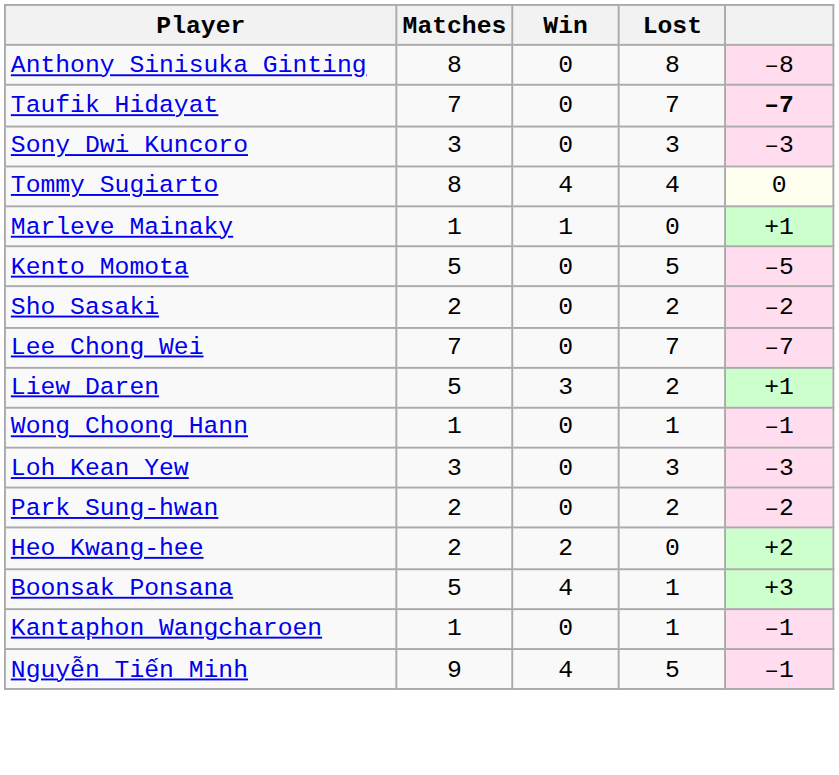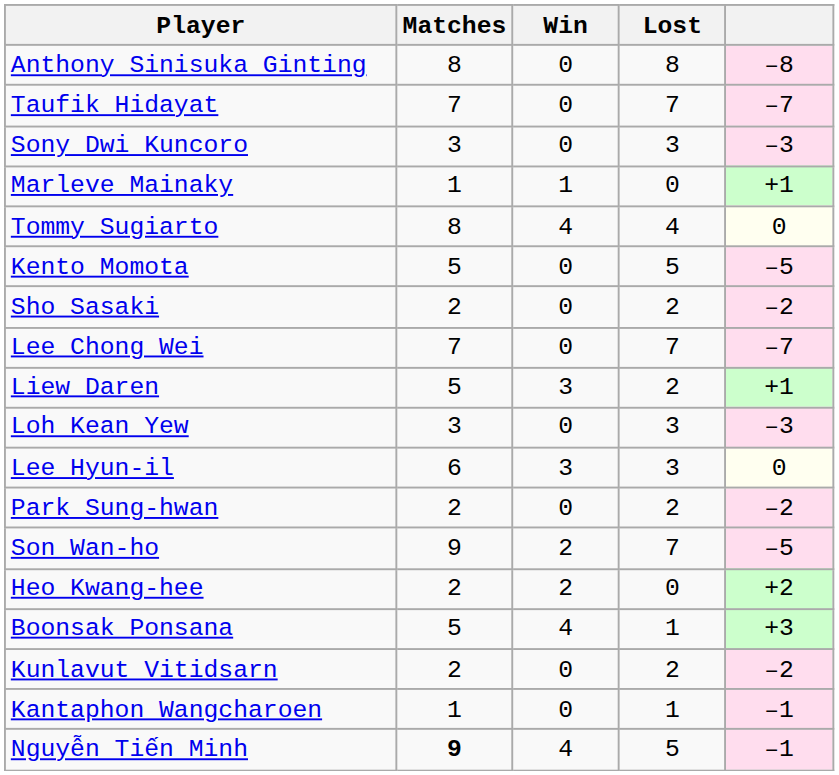 <table class="sortable wikitable" style="text-align:center">
 <tr>
 <th width="200">Player</th>
 <th width="50">Matches</th>
 <th width="50">Win</th>
 <th width="50">Lost</th>
 <th width="50"></th>
 </tr>
 <tr>
 <td align="left"> <a href='#'>Anthony Sinisuka Ginting</a></td>
 <td>8</td>
 <td>0</td>
 <td>8</td>
 <td bgcolor="#ffddee">–8</td>
 </tr>
 <tr>
 <td align="left"> <a href='#'>Taufik Hidayat</a></td>
 <td>7</td>
 <td>0</td>
 <td>7</td>
-<td bgcolor="#ffddee"><strong>–7</strong></td>
+<td bgcolor="#ffddee">–7</td>
 </tr>
 <tr>
 <td align="left"> <a href='#'>Sony Dwi Kuncoro</a></td>
 <td>3</td>
 <td>0</td>
 <td>3</td>
 <td bgcolor="#ffddee">–3</td>
 </tr>
 <tr>
+<td align="left"> <a href='#'>Marleve Mainaky</a></td>
+<td>1</td>
+<td>1</td>
+<td>0</td>
+<td bgcolor="#ccffcc">+1</td>
+</tr>
+<tr>
 <td align="left"> <a href='#'>Tommy Sugiarto</a></td>
 <td>8</td>
 <td>4</td>
 <td>4</td>
 <td bgcolor="#fffff0">0</td>
-</tr>
-<tr>
-<td align="left"> <a href='#'>Marleve Mainaky</a></td>
-<td>1</td>
-<td>1</td>
-<td>0</td>
-<td bgcolor="#ccffcc">+1</td>
 </tr>
 <tr>
 <td align="left"> <a href='#'>Kento Momota</a></td>
 <td>5</td>
 <td>0</td>
 <td>5</td>
 <td bgcolor="#ffddee">–5</td>
 </tr>
 <tr>
 <td align="left"> <a href='#'>Sho Sasaki</a></td>
 <td>2</td>
 <td>0</td>
 <td>2</td>
 <td bgcolor="#ffddee">–2</td>
 </tr>
 <tr>
 <td align="left"> <a href='#'>Lee Chong Wei</a></td>
 <td>7</td>
 <td>0</td>
 <td>7</td>
 <td bgcolor="#ffddee">–7</td>
 </tr>
 <tr>
 <td align="left"> <a href='#'>Liew Daren</a></td>
 <td>5</td>
 <td>3</td>
 <td>2</td>
 <td bgcolor="#ccffcc">+1</td>
 </tr>
 <tr>
-<td align="left"> <a href='#'>Wong Choong Hann</a></td>
-<td>1</td>
-<td>0</td>
-<td>1</td>
-<td bgcolor="#ffddee">–1</td>
-</tr>
-<tr>
 <td align="left"> <a href='#'>Loh Kean Yew</a></td>
 <td>3</td>
 <td>0</td>
 <td>3</td>
 <td bgcolor="#ffddee">–3</td>
 </tr>
 <tr>
+<td align="left"> <a href='#'>Lee Hyun-il</a></td>
+<td>6</td>
+<td>3</td>
+<td>3</td>
+<td bgcolor="#fffff0">0</td>
+</tr>
+<tr>
 <td align="left"> <a href='#'>Park Sung-hwan</a></td>
 <td>2</td>
 <td>0</td>
 <td>2</td>
 <td bgcolor="#ffddee">–2</td>
+</tr>
+<tr>
+<td align="left"> <a href='#'>Son Wan-ho</a></td>
+<td>9</td>
+<td>2</td>
+<td>7</td>
+<td bgcolor="#ffddee">–5</td>
 </tr>
 <tr>
 <td align="left"> <a href='#'>Heo Kwang-hee</a></td>
 <td>2</td>
 <td>2</td>
 <td>0</td>
 <td bgcolor="#ccffcc">+2</td>
 </tr>
 <tr>
 <td align="left"> <a href='#'>Boonsak Ponsana</a></td>
 <td>5</td>
 <td>4</td>
 <td>1</td>
 <td bgcolor="#ccffcc">+3</td>
 </tr>
 <tr>
+<td align="left"> <a href='#'>Kunlavut Vitidsarn</a></td>
+<td>2</td>
+<td>0</td>
+<td>2</td>
+<td bgcolor="#ffddee">–2</td>
+</tr>
+<tr>
 <td align="left"> <a href='#'>Kantaphon Wangcharoen</a></td>
 <td>1</td>
 <td>0</td>
 <td>1</td>
 <td bgcolor="#ffddee">–1</td>
 </tr>
 <tr>
 <td align="left"> <a href='#'>Nguyễn Tiến Minh</a></td>
-<td>9</td>
+<td><strong>9</strong></td>
 <td>4</td>
 <td>5</td>
 <td bgcolor="#ffddee">–1</td>
 </tr>
 </table>
